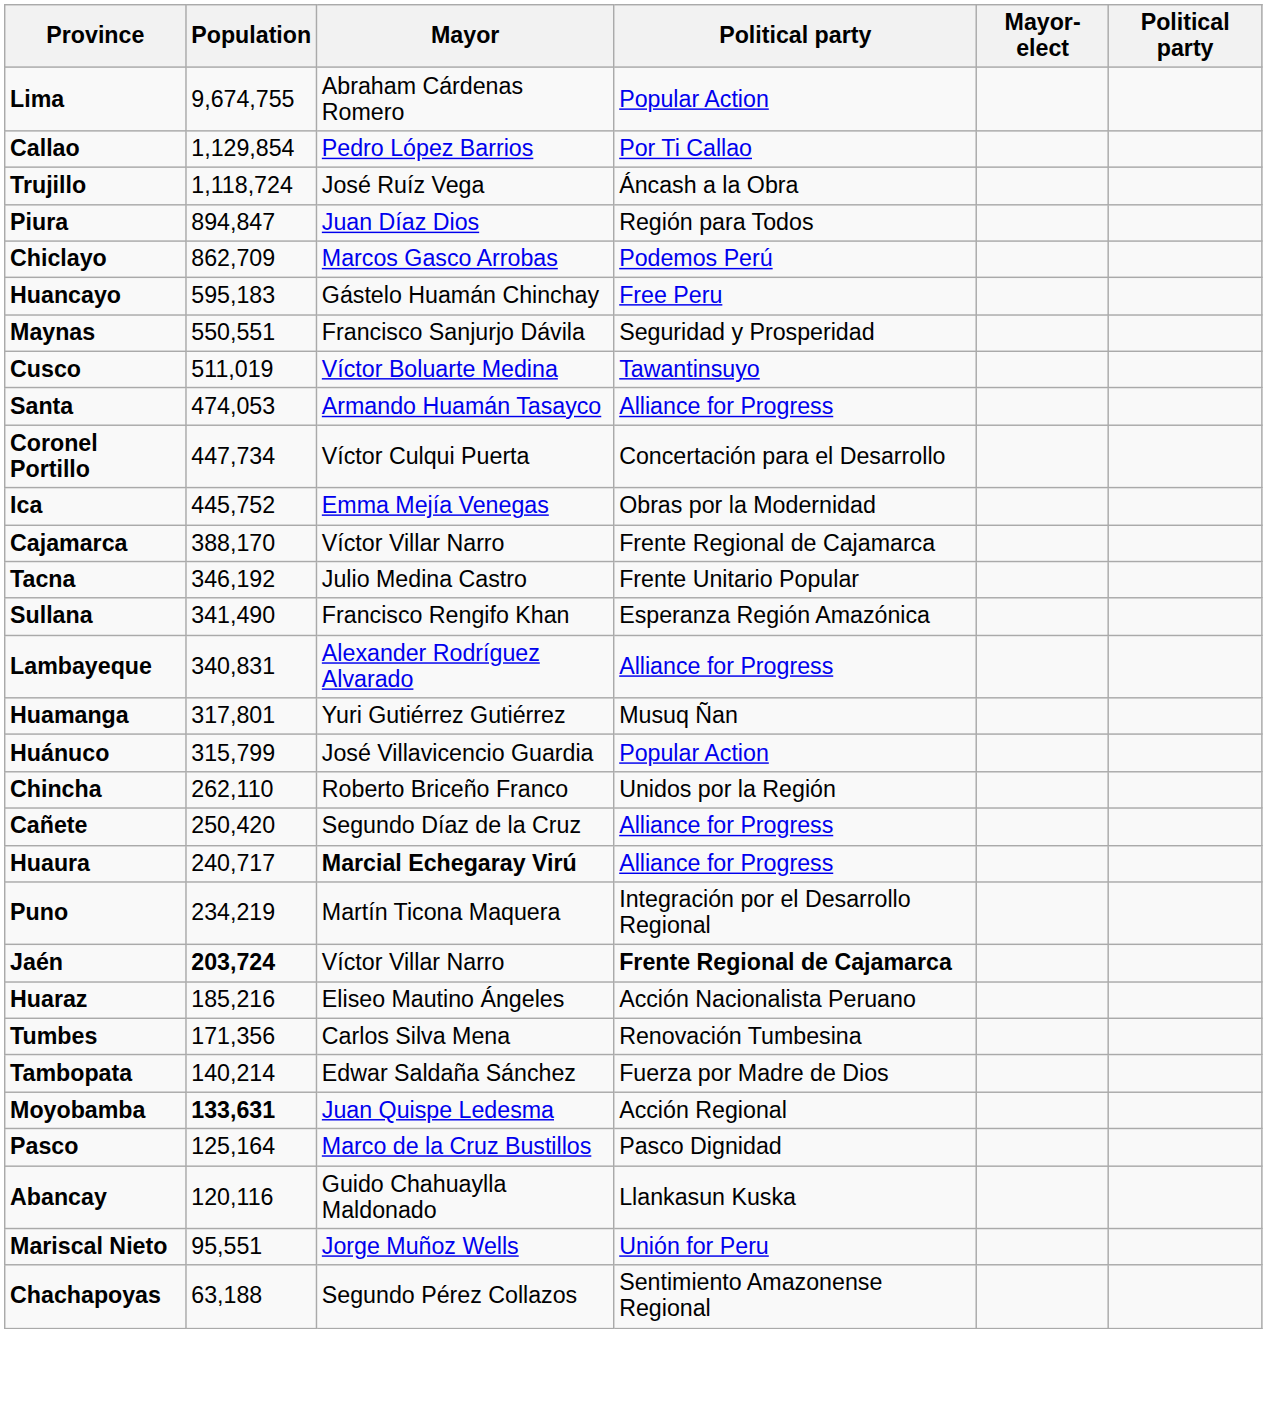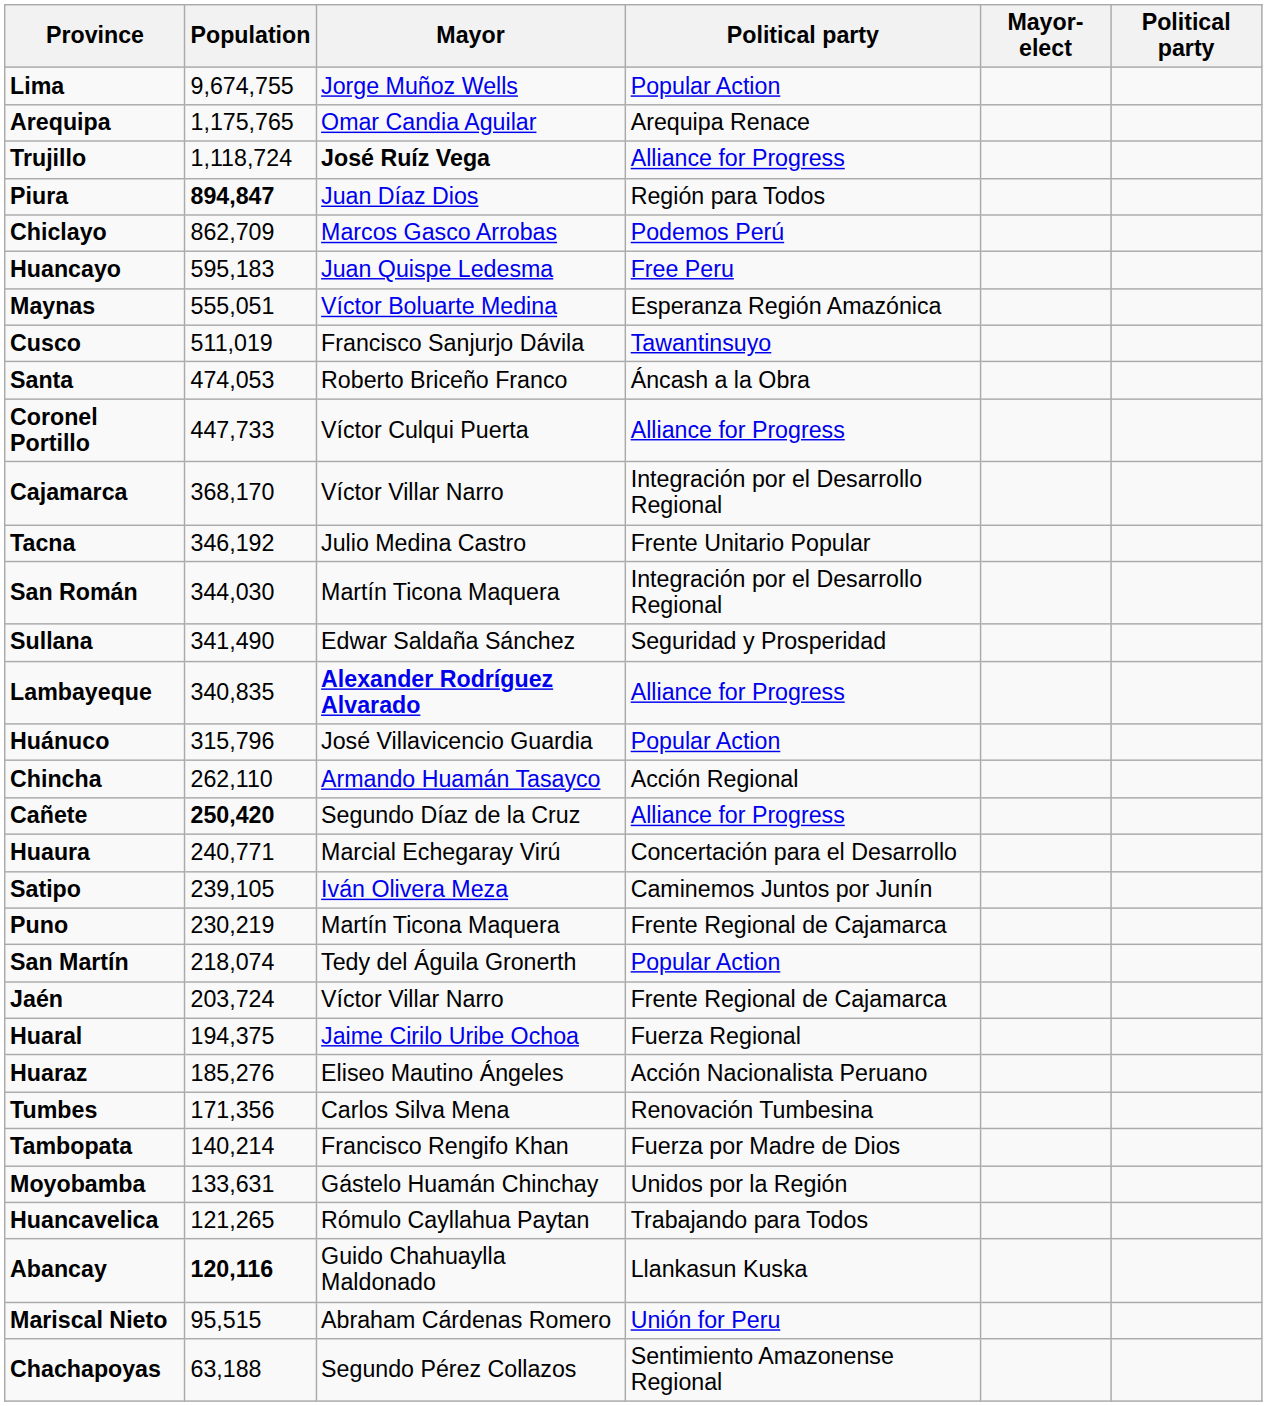 <table class="wikitable sortable">
 <tr>
 <th>Province</th>
 <th>Population</th>
 <th>Mayor</th>
 <th>Political party</th>
 <th>Mayor-elect</th>
 <th>Political party</th>
 </tr>
 <tr>
 <td><strong>Lima</strong></td>
 <td>9,674,755</td>
-<td>Abraham Cárdenas Romero</td>
+<td><a href='#'>Jorge Muñoz Wells</a></td>
 <td><a href='#'>Popular Action</a></td>
 <td></td>
 <td></td>
 </tr>
 <tr>
-<td><strong>Callao</strong></td>
-<td>1,129,854</td>
-<td><a href='#'>Pedro López Barrios</a></td>
-<td><a href='#'>Por Ti Callao</a></td>
+<td><strong>Arequipa</strong></td>
+<td>1,175,765</td>
+<td><a href='#'>Omar Candia Aguilar</a></td>
+<td>Arequipa Renace</td>
 <td></td>
 <td></td>
 </tr>
 <tr>
 <td><strong>Trujillo</strong></td>
 <td>1,118,724</td>
-<td>José Ruíz Vega</td>
-<td>Áncash a la Obra</td>
+<td><strong>José Ruíz Vega</strong></td>
+<td><a href='#'>Alliance for Progress</a></td>
 <td></td>
 <td></td>
 </tr>
 <tr>
 <td><strong>Piura</strong></td>
-<td>894,847</td>
+<td><strong>894,847</strong></td>
 <td><a href='#'>Juan Díaz Dios</a></td>
 <td>Región para Todos</td>
 <td></td>
 <td></td>
 </tr>
 <tr>
 <td><strong>Chiclayo</strong></td>
 <td>862,709</td>
 <td><a href='#'>Marcos Gasco Arrobas</a></td>
 <td><a href='#'>Podemos Perú</a></td>
 <td></td>
 <td></td>
 </tr>
 <tr>
 <td><strong>Huancayo</strong></td>
 <td>595,183</td>
-<td>Gástelo Huamán Chinchay</td>
+<td><a href='#'>Juan Quispe Ledesma</a></td>
 <td><a href='#'>Free Peru</a></td>
 <td></td>
 <td></td>
 </tr>
 <tr>
 <td><strong>Maynas</strong></td>
-<td>550,551</td>
-<td>Francisco Sanjurjo Dávila</td>
-<td>Seguridad y Prosperidad</td>
+<td>555,051</td>
+<td><a href='#'>Víctor Boluarte Medina</a></td>
+<td>Esperanza Región Amazónica</td>
 <td></td>
 <td></td>
 </tr>
 <tr>
 <td><strong>Cusco</strong></td>
 <td>511,019</td>
-<td><a href='#'>Víctor Boluarte Medina</a></td>
+<td>Francisco Sanjurjo Dávila</td>
 <td><a href='#'>Tawantinsuyo</a></td>
 <td></td>
 <td></td>
 </tr>
 <tr>
 <td><strong>Santa</strong></td>
 <td>474,053</td>
-<td><a href='#'>Armando Huamán Tasayco</a></td>
+<td>Roberto Briceño Franco</td>
+<td>Áncash a la Obra</td>
+<td></td>
+<td></td>
+</tr>
+<tr>
+<td><strong>Coronel Portillo</strong></td>
+<td>447,733</td>
+<td>Víctor Culqui Puerta</td>
 <td><a href='#'>Alliance for Progress</a></td>
 <td></td>
 <td></td>
 </tr>
 <tr>
-<td><strong>Coronel Portillo</strong></td>
-<td>447,734</td>
-<td>Víctor Culqui Puerta</td>
-<td>Concertación para el Desarrollo</td>
-<td></td>
-<td></td>
-</tr>
-<tr>
-<td><strong>Ica</strong></td>
-<td>445,752</td>
-<td><a href='#'>Emma Mejía Venegas</a></td>
-<td>Obras por la Modernidad</td>
-<td></td>
-<td></td>
-</tr>
-<tr>
 <td><strong>Cajamarca</strong></td>
-<td>388,170</td>
+<td>368,170</td>
 <td>Víctor Villar Narro</td>
-<td>Frente Regional de Cajamarca</td>
+<td>Integración por el Desarrollo Regional</td>
 <td></td>
 <td></td>
 </tr>
 <tr>
 <td><strong>Tacna</strong></td>
 <td>346,192</td>
 <td>Julio Medina Castro</td>
 <td>Frente Unitario Popular</td>
 <td></td>
 <td></td>
 </tr>
 <tr>
+<td><strong>San Román</strong></td>
+<td>344,030</td>
+<td>Martín Ticona Maquera</td>
+<td>Integración por el Desarrollo Regional</td>
+<td></td>
+<td></td>
+</tr>
+<tr>
 <td><strong>Sullana</strong></td>
 <td>341,490</td>
-<td>Francisco Rengifo Khan</td>
-<td>Esperanza Región Amazónica</td>
+<td>Edwar Saldaña Sánchez</td>
+<td>Seguridad y Prosperidad</td>
 <td></td>
 <td></td>
 </tr>
 <tr>
 <td><strong>Lambayeque</strong></td>
-<td>340,831</td>
-<td><a href='#'>Alexander Rodríguez Alvarado</a></td>
+<td>340,835</td>
+<td><strong><a href='#'>Alexander Rodríguez Alvarado</a></strong></td>
 <td><a href='#'>Alliance for Progress</a></td>
 <td></td>
 <td></td>
 </tr>
 <tr>
-<td><strong>Huamanga</strong></td>
-<td>317,801</td>
-<td>Yuri Gutiérrez Gutiérrez</td>
-<td>Musuq Ñan</td>
-<td></td>
-<td></td>
-</tr>
-<tr>
 <td><strong>Huánuco</strong></td>
-<td>315,799</td>
+<td>315,796</td>
 <td>José Villavicencio Guardia</td>
 <td><a href='#'>Popular Action</a></td>
 <td></td>
 <td></td>
 </tr>
 <tr>
 <td><strong>Chincha</strong></td>
 <td>262,110</td>
-<td>Roberto Briceño Franco</td>
-<td>Unidos por la Región</td>
+<td><a href='#'>Armando Huamán Tasayco</a></td>
+<td>Acción Regional</td>
 <td></td>
 <td></td>
 </tr>
 <tr>
 <td><strong>Cañete</strong></td>
-<td>250,420</td>
+<td><strong>250,420</strong></td>
 <td>Segundo Díaz de la Cruz</td>
 <td><a href='#'>Alliance for Progress</a></td>
 <td></td>
 <td></td>
 </tr>
 <tr>
 <td><strong>Huaura</strong></td>
-<td>240,717</td>
-<td><strong>Marcial Echegaray Virú</strong></td>
-<td><a href='#'>Alliance for Progress</a></td>
+<td>240,771</td>
+<td>Marcial Echegaray Virú</td>
+<td>Concertación para el Desarrollo</td>
+<td></td>
+<td></td>
+</tr>
+<tr>
+<td><strong>Satipo</strong></td>
+<td>239,105</td>
+<td><a href='#'>Iván Olivera Meza</a></td>
+<td>Caminemos Juntos por Junín</td>
 <td></td>
 <td></td>
 </tr>
 <tr>
 <td><strong>Puno</strong></td>
-<td>234,219</td>
+<td>230,219</td>
 <td>Martín Ticona Maquera</td>
-<td>Integración por el Desarrollo Regional</td>
+<td>Frente Regional de Cajamarca</td>
+<td></td>
+<td></td>
+</tr>
+<tr>
+<td><strong>San Martín</strong></td>
+<td>218,074</td>
+<td>Tedy del Águila Gronerth</td>
+<td><a href='#'>Popular Action</a></td>
 <td></td>
 <td></td>
 </tr>
 <tr>
 <td><strong>Jaén</strong></td>
-<td><strong>203,724</strong></td>
+<td>203,724</td>
 <td>Víctor Villar Narro</td>
-<td><strong>Frente Regional de Cajamarca</strong></td>
+<td>Frente Regional de Cajamarca</td>
+<td></td>
+<td></td>
+</tr>
+<tr>
+<td><strong>Huaral</strong></td>
+<td>194,375</td>
+<td><a href='#'>Jaime Cirilo Uribe Ochoa</a></td>
+<td>Fuerza Regional</td>
 <td></td>
 <td></td>
 </tr>
 <tr>
 <td><strong>Huaraz</strong></td>
-<td>185,216</td>
+<td>185,276</td>
 <td>Eliseo Mautino Ángeles</td>
 <td>Acción Nacionalista Peruano</td>
 <td></td>
 <td></td>
 </tr>
 <tr>
 <td><strong>Tumbes</strong></td>
 <td>171,356</td>
 <td>Carlos Silva Mena</td>
 <td>Renovación Tumbesina</td>
 <td></td>
 <td></td>
 </tr>
 <tr>
 <td><strong>Tambopata</strong></td>
 <td>140,214</td>
-<td>Edwar Saldaña Sánchez</td>
+<td>Francisco Rengifo Khan</td>
 <td>Fuerza por Madre de Dios</td>
 <td></td>
 <td></td>
 </tr>
 <tr>
 <td><strong>Moyobamba</strong></td>
-<td><strong>133,631</strong></td>
-<td><a href='#'>Juan Quispe Ledesma</a></td>
-<td>Acción Regional</td>
+<td>133,631</td>
+<td>Gástelo Huamán Chinchay</td>
+<td>Unidos por la Región</td>
 <td></td>
 <td></td>
 </tr>
 <tr>
-<td><strong>Pasco</strong></td>
-<td>125,164</td>
-<td><a href='#'>Marco de la Cruz Bustillos</a></td>
-<td>Pasco Dignidad</td>
+<td><strong>Huancavelica</strong></td>
+<td>121,265</td>
+<td>Rómulo Cayllahua Paytan</td>
+<td>Trabajando para Todos</td>
 <td></td>
 <td></td>
 </tr>
 <tr>
 <td><strong>Abancay</strong></td>
-<td>120,116</td>
+<td><strong>120,116</strong></td>
 <td>Guido Chahuaylla Maldonado</td>
 <td>Llankasun Kuska</td>
 <td></td>
 <td></td>
 </tr>
 <tr>
 <td><strong>Mariscal Nieto</strong></td>
-<td>95,551</td>
-<td><a href='#'>Jorge Muñoz Wells</a></td>
+<td>95,515</td>
+<td>Abraham Cárdenas Romero</td>
 <td><a href='#'>Unión for Peru</a></td>
 <td></td>
 <td></td>
 </tr>
 <tr>
 <td><strong>Chachapoyas</strong></td>
 <td>63,188</td>
 <td>Segundo Pérez Collazos</td>
 <td>Sentimiento Amazonense Regional</td>
 <td></td>
 </tr>
 </table>
